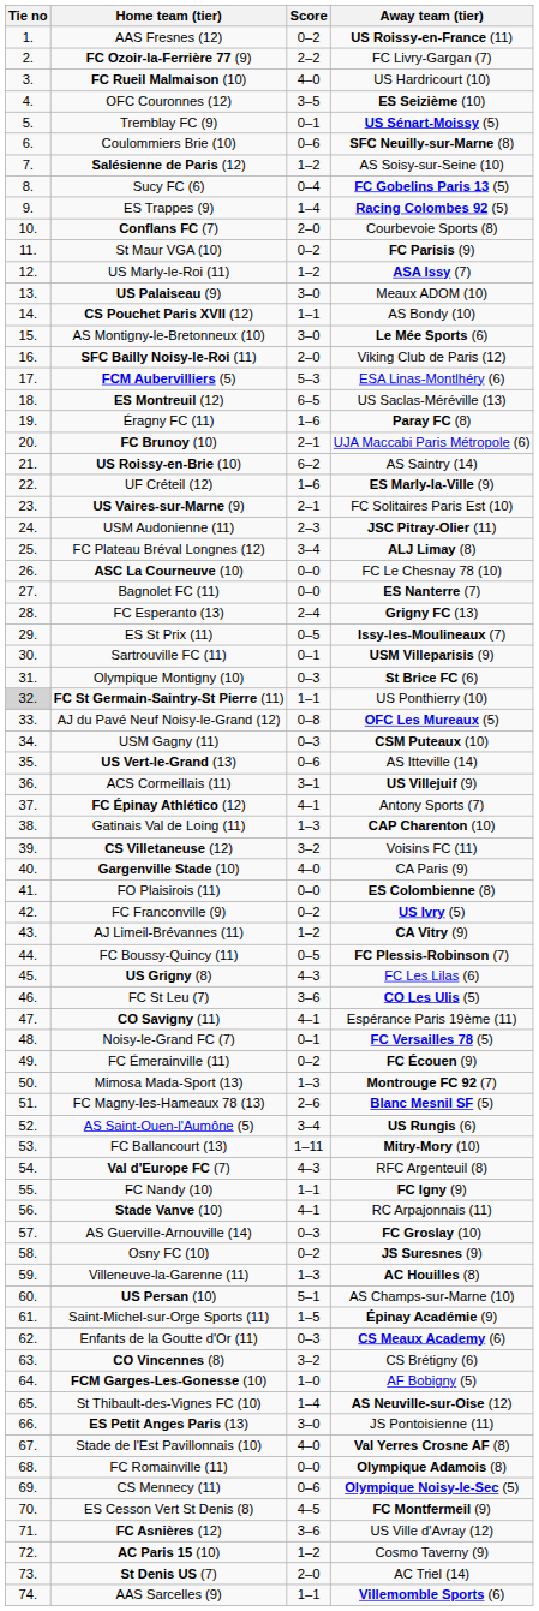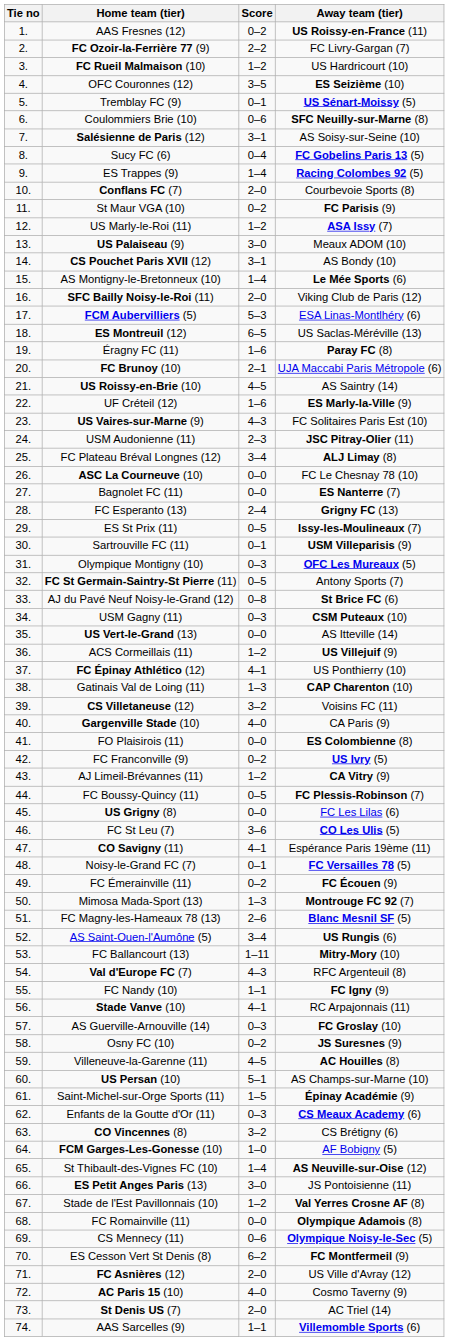 <table class="wikitable" style="text-align: center">
 <tr>
 <th>Tie no</th>
 <th>Home team (tier)</th>
 <th>Score</th>
 <th>Away team (tier)</th>
 </tr>
 <tr>
 <td>1.</td>
 <td>AAS Fresnes (12)</td>
 <td>0–2</td>
 <td><strong>US Roissy-en-France</strong> (11)</td>
 </tr>
 <tr>
 <td>2.</td>
 <td><strong>FC Ozoir-la-Ferrière 77</strong> (9)</td>
 <td>2–2 </td>
 <td>FC Livry-Gargan (7)</td>
 </tr>
 <tr>
 <td>3.</td>
 <td><strong>FC Rueil Malmaison</strong> (10)</td>
-<td>4–0</td>
+<td>1–2 </td>
 <td>US Hardricourt (10)</td>
 </tr>
 <tr>
 <td>4.</td>
 <td>OFC Couronnes (12)</td>
 <td>3–5</td>
 <td><strong>ES Seizième</strong> (10)</td>
 </tr>
 <tr>
 <td>5.</td>
 <td>Tremblay FC (9)</td>
 <td>0–1</td>
 <td><strong><a href='#'>US Sénart-Moissy</a></strong> (5)</td>
 </tr>
 <tr>
 <td>6.</td>
 <td>Coulommiers Brie (10)</td>
 <td>0–6</td>
 <td><strong>SFC Neuilly-sur-Marne</strong> (8)</td>
 </tr>
 <tr>
 <td>7.</td>
 <td><strong>Salésienne de Paris</strong> (12)</td>
-<td>1–2 </td>
+<td>3–1</td>
 <td>AS Soisy-sur-Seine (10)</td>
 </tr>
 <tr>
 <td>8.</td>
 <td>Sucy FC (6)</td>
 <td>0–4</td>
 <td><strong><a href='#'>FC Gobelins Paris 13</a></strong> (5)</td>
 </tr>
 <tr>
 <td>9.</td>
 <td>ES Trappes (9)</td>
 <td>1–4</td>
 <td><strong><a href='#'>Racing Colombes 92</a></strong> (5)</td>
 </tr>
 <tr>
 <td>10.</td>
 <td><strong>Conflans FC</strong> (7)</td>
 <td>2–0</td>
 <td>Courbevoie Sports (8)</td>
 </tr>
 <tr>
 <td>11.</td>
 <td>St Maur VGA (10)</td>
 <td>0–2</td>
 <td><strong>FC Parisis</strong> (9)</td>
 </tr>
 <tr>
 <td>12.</td>
 <td>US Marly-le-Roi (11)</td>
 <td>1–2</td>
 <td><strong><a href='#'>ASA Issy</a></strong> (7)</td>
 </tr>
 <tr>
 <td>13.</td>
 <td><strong>US Palaiseau</strong> (9)</td>
 <td>3–0</td>
 <td>Meaux ADOM (10)</td>
 </tr>
 <tr>
 <td>14.</td>
 <td><strong>CS Pouchet Paris XVII</strong> (12)</td>
-<td>1–1 </td>
+<td>3–1</td>
 <td>AS Bondy (10)</td>
 </tr>
 <tr>
 <td>15.</td>
 <td>AS Montigny-le-Bretonneux (10)</td>
-<td>3–0</td>
+<td>1–4</td>
 <td><strong>Le Mée Sports</strong> (6)</td>
 </tr>
 <tr>
 <td>16.</td>
 <td><strong>SFC Bailly Noisy-le-Roi</strong> (11)</td>
 <td>2–0</td>
 <td>Viking Club de Paris (12)</td>
 </tr>
 <tr>
 <td>17.</td>
 <td><strong><a href='#'>FCM Aubervilliers</a></strong> (5)</td>
 <td>5–3</td>
 <td><a href='#'>ESA Linas-Montlhéry</a> (6)</td>
 </tr>
 <tr>
 <td>18.</td>
 <td><strong>ES Montreuil</strong> (12)</td>
 <td>6–5 </td>
 <td>US Saclas-Méréville (13)</td>
 </tr>
 <tr>
 <td>19.</td>
 <td>Éragny FC (11)</td>
 <td>1–6</td>
 <td><strong>Paray FC</strong> (8)</td>
 </tr>
 <tr>
 <td>20.</td>
 <td><strong>FC Brunoy</strong> (10)</td>
 <td>2–1</td>
 <td><a href='#'>UJA Maccabi Paris Métropole</a> (6)</td>
 </tr>
 <tr>
 <td>21.</td>
 <td><strong>US Roissy-en-Brie</strong> (10)</td>
-<td>6–2</td>
+<td>4–5</td>
 <td>AS Saintry (14)</td>
 </tr>
 <tr>
 <td>22.</td>
 <td>UF Créteil (12)</td>
 <td>1–6</td>
 <td><strong>ES Marly-la-Ville</strong> (9)</td>
 </tr>
 <tr>
 <td>23.</td>
 <td><strong>US Vaires-sur-Marne</strong> (9)</td>
-<td>2–1</td>
+<td>4–3 </td>
 <td>FC Solitaires Paris Est (10)</td>
 </tr>
 <tr>
 <td>24.</td>
 <td>USM Audonienne (11)</td>
 <td>2–3</td>
 <td><strong>JSC Pitray-Olier</strong> (11)</td>
 </tr>
 <tr>
 <td>25.</td>
 <td>FC Plateau Bréval Longnes (12)</td>
 <td>3–4 </td>
 <td><strong>ALJ Limay</strong> (8)</td>
 </tr>
 <tr>
 <td>26.</td>
 <td><strong>ASC La Courneuve</strong> (10)</td>
 <td>0–0 </td>
 <td>FC Le Chesnay 78 (10)</td>
 </tr>
 <tr>
 <td>27.</td>
 <td>Bagnolet FC (11)</td>
 <td>0–0 </td>
 <td><strong>ES Nanterre</strong> (7)</td>
 </tr>
 <tr>
 <td>28.</td>
 <td>FC Esperanto (13)</td>
 <td>2–4</td>
 <td><strong>Grigny FC</strong> (13)</td>
 </tr>
 <tr>
 <td>29.</td>
 <td>ES St Prix (11)</td>
 <td>0–5</td>
 <td><strong>Issy-les-Moulineaux</strong> (7)</td>
 </tr>
 <tr>
 <td>30.</td>
 <td>Sartrouville FC (11)</td>
 <td>0–1 </td>
 <td><strong>USM Villeparisis</strong> (9)</td>
 </tr>
 <tr>
 <td>31.</td>
 <td>Olympique Montigny (10)</td>
 <td>0–3</td>
-<td><strong>St Brice FC</strong> (6)</td>
+<td><strong><a href='#'>OFC Les Mureaux</a></strong> (5)</td>
 </tr>
 <tr>
-<td style="background: lightgrey;">32.</td>
+<td>32.</td>
 <td><strong>FC St Germain-Saintry-St Pierre</strong> (11)</td>
-<td>1–1 </td>
-<td>US Ponthierry (10)</td>
+<td>0–5</td>
+<td>Antony Sports (7)</td>
 </tr>
 <tr>
 <td>33.</td>
 <td>AJ du Pavé Neuf Noisy-le-Grand (12)</td>
 <td>0–8</td>
-<td><strong><a href='#'>OFC Les Mureaux</a></strong> (5)</td>
+<td><strong>St Brice FC</strong> (6)</td>
 </tr>
 <tr>
 <td>34.</td>
 <td>USM Gagny (11)</td>
 <td>0–3</td>
 <td><strong>CSM Puteaux</strong> (10)</td>
 </tr>
 <tr>
 <td>35.</td>
 <td><strong>US Vert-le-Grand</strong> (13)</td>
-<td>0–6</td>
+<td>0–0 </td>
 <td>AS Itteville (14)</td>
 </tr>
 <tr>
 <td>36.</td>
 <td>ACS Cormeillais (11)</td>
-<td>3–1</td>
+<td>1–2 </td>
 <td><strong>US Villejuif</strong> (9)</td>
 </tr>
 <tr>
 <td>37.</td>
 <td><strong>FC Épinay Athlético</strong> (12)</td>
 <td>4–1</td>
-<td>Antony Sports (7)</td>
+<td>US Ponthierry (10)</td>
 </tr>
 <tr>
 <td>38.</td>
 <td>Gatinais Val de Loing (11)</td>
 <td>1–3</td>
 <td><strong>CAP Charenton</strong> (10)</td>
 </tr>
 <tr>
 <td>39.</td>
 <td><strong>CS Villetaneuse</strong> (12)</td>
 <td>3–2</td>
 <td>Voisins FC (11)</td>
 </tr>
 <tr>
 <td>40.</td>
 <td><strong>Gargenville Stade</strong> (10)</td>
 <td>4–0</td>
 <td>CA Paris (9)</td>
 </tr>
 <tr>
 <td>41.</td>
 <td>FO Plaisirois (11)</td>
 <td>0–0 </td>
 <td><strong>ES Colombienne</strong> (8)</td>
 </tr>
 <tr>
 <td>42.</td>
 <td>FC Franconville (9)</td>
 <td>0–2</td>
 <td><strong><a href='#'>US Ivry</a></strong> (5)</td>
 </tr>
 <tr>
 <td>43.</td>
 <td>AJ Limeil-Brévannes (11)</td>
 <td>1–2</td>
 <td><strong>CA Vitry</strong> (9)</td>
 </tr>
 <tr>
 <td>44.</td>
 <td>FC Boussy-Quincy (11)</td>
 <td>0–5</td>
 <td><strong>FC Plessis-Robinson</strong> (7)</td>
 </tr>
 <tr>
 <td>45.</td>
 <td><strong>US Grigny</strong> (8)</td>
-<td>4–3 </td>
+<td>0–0 </td>
 <td><a href='#'>FC Les Lilas</a> (6)</td>
 </tr>
 <tr>
 <td>46.</td>
 <td>FC St Leu (7)</td>
 <td>3–6 </td>
 <td><strong><a href='#'>CO Les Ulis</a></strong> (5)</td>
 </tr>
 <tr>
 <td>47.</td>
 <td><strong>CO Savigny</strong> (11)</td>
 <td>4–1</td>
 <td>Espérance Paris 19ème (11)</td>
 </tr>
 <tr>
 <td>48.</td>
 <td>Noisy-le-Grand FC (7)</td>
 <td>0–1</td>
 <td><strong><a href='#'>FC Versailles 78</a></strong> (5)</td>
 </tr>
 <tr>
 <td>49.</td>
 <td>FC Émerainville (11)</td>
 <td>0–2</td>
 <td><strong>FC Écouen</strong> (9)</td>
 </tr>
 <tr>
 <td>50.</td>
 <td>Mimosa Mada-Sport (13)</td>
 <td>1–3</td>
 <td><strong>Montrouge FC 92</strong> (7)</td>
 </tr>
 <tr>
 <td>51.</td>
 <td>FC Magny-les-Hameaux 78 (13)</td>
 <td>2–6</td>
 <td><strong><a href='#'>Blanc Mesnil SF</a></strong> (5)</td>
 </tr>
 <tr>
 <td>52.</td>
 <td><a href='#'>AS Saint-Ouen-l'Aumône</a> (5)</td>
 <td>3–4 </td>
 <td><strong>US Rungis</strong> (6)</td>
 </tr>
 <tr>
 <td>53.</td>
 <td>FC Ballancourt (13)</td>
 <td>1–11</td>
 <td><strong>Mitry-Mory</strong> (10)</td>
 </tr>
 <tr>
 <td>54.</td>
 <td><strong>Val d'Europe FC</strong> (7)</td>
 <td>4–3</td>
 <td>RFC Argenteuil (8)</td>
 </tr>
 <tr>
 <td>55.</td>
 <td>FC Nandy (10)</td>
 <td>1–1 </td>
 <td><strong>FC Igny</strong> (9)</td>
 </tr>
 <tr>
 <td>56.</td>
 <td><strong>Stade Vanve</strong> (10)</td>
 <td>4–1</td>
 <td>RC Arpajonnais (11)</td>
 </tr>
 <tr>
 <td>57.</td>
 <td>AS Guerville-Arnouville (14)</td>
 <td>0–3</td>
 <td><strong>FC Groslay</strong> (10)</td>
 </tr>
 <tr>
 <td>58.</td>
 <td>Osny FC (10)</td>
 <td>0–2</td>
 <td><strong>JS Suresnes</strong> (9)</td>
 </tr>
 <tr>
 <td>59.</td>
 <td>Villeneuve-la-Garenne (11)</td>
-<td>1–3 </td>
+<td>4–5</td>
 <td><strong>AC Houilles</strong> (8)</td>
 </tr>
 <tr>
 <td>60.</td>
 <td><strong>US Persan</strong> (10)</td>
 <td>5–1</td>
 <td>AS Champs-sur-Marne (10)</td>
 </tr>
 <tr>
 <td>61.</td>
 <td>Saint-Michel-sur-Orge Sports (11)</td>
 <td>1–5</td>
 <td><strong>Épinay Académie</strong> (9)</td>
 </tr>
 <tr>
 <td>62.</td>
 <td>Enfants de la Goutte d'Or (11)</td>
 <td>0–3</td>
 <td><strong><a href='#'>CS Meaux Academy</a></strong> (6)</td>
 </tr>
 <tr>
 <td>63.</td>
 <td><strong>CO Vincennes</strong> (8)</td>
 <td>3–2</td>
 <td>CS Brétigny (6)</td>
 </tr>
 <tr>
 <td>64.</td>
 <td><strong>FCM Garges-Les-Gonesse</strong> (10)</td>
 <td>1–0</td>
 <td><a href='#'>AF Bobigny</a> (5)</td>
 </tr>
 <tr>
 <td>65.</td>
 <td>St Thibault-des-Vignes FC (10)</td>
 <td>1–4</td>
 <td><strong>AS Neuville-sur-Oise</strong> (12)</td>
 </tr>
 <tr>
 <td>66.</td>
 <td><strong>ES Petit Anges Paris</strong> (13)</td>
 <td>3–0 </td>
 <td>JS Pontoisienne (11)</td>
 </tr>
 <tr>
 <td>67.</td>
 <td>Stade de l'Est Pavillonnais (10)</td>
-<td>4–0</td>
+<td>1–2</td>
 <td><strong>Val Yerres Crosne AF</strong> (8)</td>
 </tr>
 <tr>
 <td>68.</td>
 <td>FC Romainville (11)</td>
 <td>0–0 </td>
 <td><strong>Olympique Adamois</strong> (8)</td>
 </tr>
 <tr>
 <td>69.</td>
 <td>CS Mennecy (11)</td>
 <td>0–6</td>
 <td><strong><a href='#'>Olympique Noisy-le-Sec</a></strong> (5)</td>
 </tr>
 <tr>
 <td>70.</td>
 <td>ES Cesson Vert St Denis (8)</td>
-<td>4–5</td>
+<td>6–2</td>
 <td><strong>FC Montfermeil</strong> (9)</td>
 </tr>
 <tr>
 <td>71.</td>
 <td><strong>FC Asnières</strong> (12)</td>
-<td>3–6 </td>
+<td>2–0</td>
 <td>US Ville d'Avray (12)</td>
 </tr>
 <tr>
 <td>72.</td>
 <td><strong>AC Paris 15</strong> (10)</td>
-<td>1–2</td>
+<td>4–0</td>
 <td>Cosmo Taverny (9)</td>
 </tr>
 <tr>
 <td>73.</td>
 <td><strong>St Denis US</strong> (7)</td>
 <td>2–0</td>
 <td>AC Triel (14)</td>
 </tr>
 <tr>
 <td>74.</td>
 <td>AAS Sarcelles (9)</td>
 <td>1–1 </td>
 <td><strong><a href='#'>Villemomble Sports</a></strong> (6)</td>
 </tr>
 </table>
